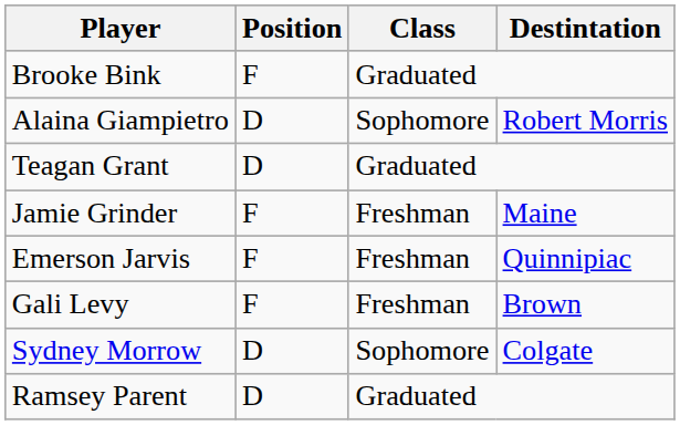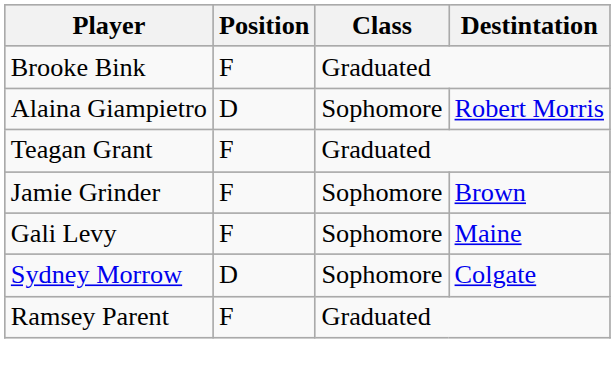 <table class="wikitable">
 <tr>
 <th>Player</th>
 <th>Position</th>
 <th>Class</th>
 <th>Destintation</th>
 </tr>
 <tr>
 <td>Brooke Bink</td>
 <td>F</td>
 <td colspan="2">Graduated</td>
 </tr>
 <tr>
 <td>Alaina Giampietro</td>
 <td>D</td>
 <td>Sophomore</td>
 <td><a href='#'>Robert Morris</a></td>
 </tr>
 <tr>
 <td>Teagan Grant</td>
-<td>D</td>
+<td>F</td>
 <td colspan="2">Graduated</td>
 </tr>
 <tr>
 <td>Jamie Grinder</td>
 <td>F</td>
-<td>Freshman</td>
-<td><a href='#'>Maine</a></td>
-</tr>
-<tr>
-<td>Emerson Jarvis</td>
-<td>F</td>
-<td>Freshman</td>
-<td><a href='#'>Quinnipiac</a></td>
+<td>Sophomore</td>
+<td><a href='#'>Brown</a></td>
 </tr>
 <tr>
 <td>Gali Levy</td>
 <td>F</td>
-<td>Freshman</td>
-<td><a href='#'>Brown</a></td>
+<td>Sophomore</td>
+<td><a href='#'>Maine</a></td>
 </tr>
 <tr>
 <td><a href='#'>Sydney Morrow</a></td>
 <td>D</td>
 <td>Sophomore</td>
 <td><a href='#'>Colgate</a></td>
 </tr>
 <tr>
 <td>Ramsey Parent</td>
-<td>D</td>
+<td>F</td>
 <td colspan="2">Graduated</td>
 </tr>
 </table>
